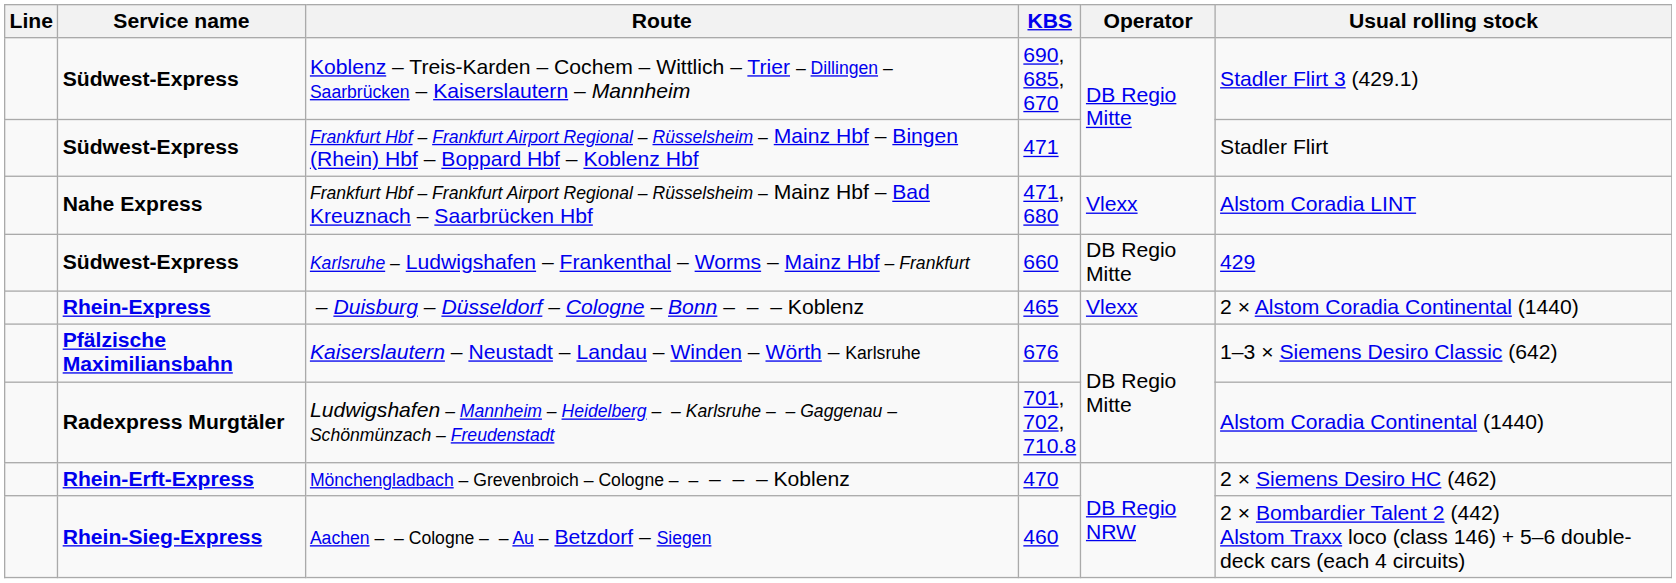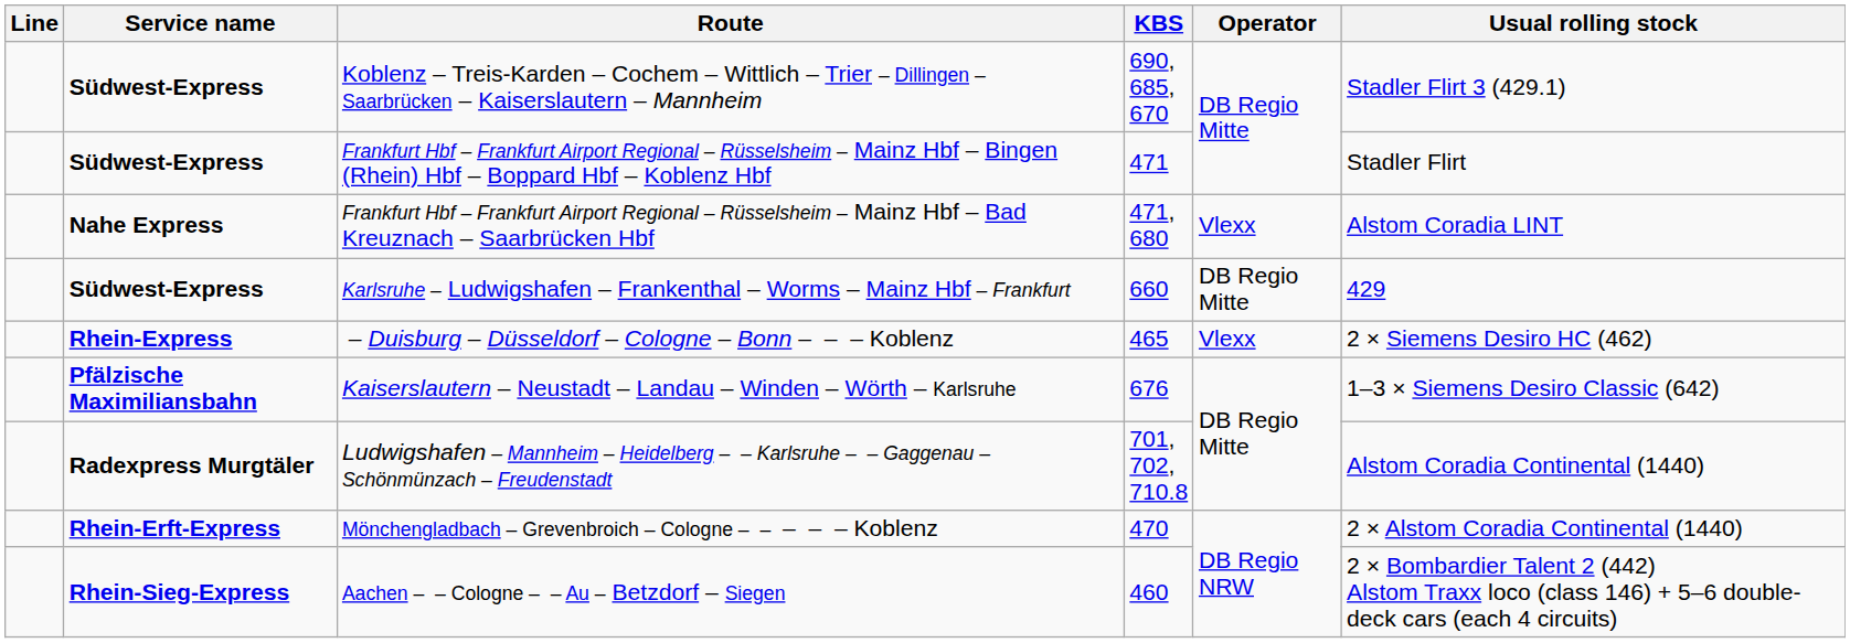 <table class="wikitable" style="width:100%;">
 <tr>
 <th>Line</th>
 <th>Service name</th>
 <th>Route</th>
 <th style="width:20px;"><a href='#'>KBS</a></th>
 <th>Operator</th>
 <th>Usual rolling stock</th>
 </tr>
 <tr>
 <td style="font-size:111%;"></td>
 <td><strong>Südwest-Express</strong></td>
 <td><a href='#'>Koblenz</a> – Treis-Karden – Cochem – Wittlich – <a href='#'>Trier</a> <small>– <a href='#'>Dillingen</a> – <a href='#'>Saarbrücken</a></small> – <a href='#'>Kaiserslautern</a> – <em>Mannheim</em></td>
 <td><a href='#'>690</a>, <a href='#'>685</a>, <a href='#'>670</a></td>
 <td rowspan="2"><a href='#'>DB Regio Mitte</a></td>
 <td><a href='#'>Stadler Flirt 3</a> (429.1)</td>
 </tr>
 <tr>
 <td style="font-size:111%;"></td>
 <td><strong>Südwest-Express</strong></td>
 <td><small><em><a href='#'>Frankfurt Hbf</a> – <a href='#'>Frankfurt Airport Regional</a> – <a href='#'>Rüsselsheim</a></em> –</small> <a href='#'>Mainz Hbf</a>  – <a href='#'>Bingen (Rhein) Hbf</a> – <a href='#'>Boppard Hbf</a> –  <a href='#'>Koblenz Hbf</a></td>
 <td><a href='#'>471</a></td>
 <td>Stadler Flirt</td>
 </tr>
 <tr>
 <td style="font-size:111%;"></td>
 <td><strong>Nahe Express</strong></td>
 <td><small><em>Frankfurt Hbf – Frankfurt Airport Regional – Rüsselsheim</em> –</small> Mainz Hbf  – <a href='#'>Bad Kreuznach</a> – <a href='#'>Saarbrücken Hbf</a></td>
 <td><a href='#'>471</a>, <a href='#'>680</a></td>
 <td><a href='#'>Vlexx</a></td>
 <td><a href='#'>Alstom Coradia LINT</a></td>
 </tr>
 <tr>
 <td style="font-size:111%"></td>
 <td><strong>Südwest-Express</strong></td>
 <td><small><em><a href='#'>Karlsruhe</a> –</em></small> <a href='#'>Ludwigshafen</a> – <a href='#'>Frankenthal</a> – <a href='#'>Worms</a> – <a href='#'>Mainz Hbf</a><small> <em>– Frankfurt</em></small></td>
 <td><a href='#'>660</a></td>
 <td>DB Regio Mitte</td>
 <td><a href='#'>429</a></td>
 </tr>
 <tr>
 <td style="font-size:111%;"></td>
 <td><strong><a href='#'>Rhein-Express</a></strong></td>
 <td><em> – <a href='#'>Duisburg</a> – <a href='#'>Düsseldorf</a> – <a href='#'>Cologne</a> – <a href='#'>Bonn</a></em> –  –  – Koblenz</td>
 <td><a href='#'>465</a></td>
 <td><a href='#'>Vlexx</a></td>
-<td>2 × <a href='#'>Alstom Coradia Continental</a> (1440)</td>
+<td>2 × <a href='#'>Siemens Desiro HC</a> (462)</td>
 </tr>
 <tr>
 <td style="font-size:111%;"></td>
 <td><strong><a href='#'>Pfälzische Maximiliansbahn</a></strong></td>
 <td><em><a href='#'>Kaiserslautern</a></em> – <a href='#'>Neustadt</a> – <a href='#'>Landau</a> – <a href='#'>Winden</a> – <a href='#'>Wörth</a> – <small>Karlsruhe</small></td>
 <td><a href='#'>676</a></td>
 <td rowspan="2">DB Regio Mitte</td>
 <td>1–3 × <a href='#'>Siemens Desiro Classic</a> (642)</td>
 </tr>
 <tr>
 <td style="font-size:111%;"></td>
 <td><strong>Radexpress Murgtäler</strong></td>
 <td><em>Ludwigshafen<small> – <a href='#'>Mannheim</a> – <a href='#'>Heidelberg</a> –  – Karlsruhe –  – Gaggenau – Schönmünzach –  <a href='#'>Freudenstadt</a></small></em></td>
 <td><a href='#'>701</a>, <a href='#'>702</a>, <a href='#'>710.8</a></td>
 <td><a href='#'>Alstom Coradia Continental</a> (1440)</td>
 </tr>
 <tr>
 <td style="font-size:111%;"></td>
 <td><strong><a href='#'>Rhein-Erft-Express</a></strong></td>
 <td><small><a href='#'>Mönchengladbach</a> – Grevenbroich – Cologne –  – </small> –  –  – Koblenz</td>
 <td><a href='#'>470</a></td>
 <td rowspan="2"><a href='#'>DB Regio NRW</a></td>
-<td>2 × <a href='#'>Siemens Desiro HC</a> (462)</td>
+<td>2 × <a href='#'>Alstom Coradia Continental</a> (1440)</td>
 </tr>
 <tr>
 <td style="font-size:111%;"></td>
 <td><strong><a href='#'>Rhein-Sieg-Express</a></strong></td>
 <td><small><a href='#'>Aachen</a> –  – Cologne –  – <a href='#'>Au</a> –</small> <a href='#'>Betzdorf</a> – <small><a href='#'>Siegen</a></small></td>
 <td><a href='#'>460</a></td>
 <td>2 × <a href='#'>Bombardier Talent 2</a> (442)<br><a href='#'>Alstom Traxx</a> loco (class 146) + 5–6 double-deck cars (each 4 circuits)</td>
 </tr>
 </table>
